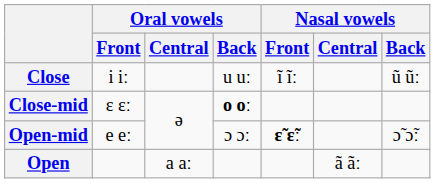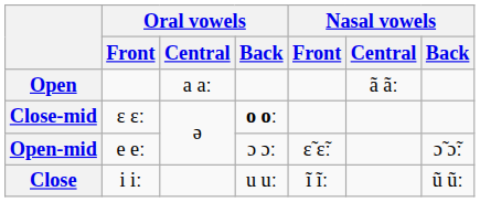 <table class="wikitable" style=text-align:center>
 <tr>
 <th rowspan="2"></th>
 <th colspan="3"><a href='#'>Oral vowels</a></th>
 <th colspan="3"><a href='#'>Nasal vowels</a></th>
 </tr>
 <tr>
 <th><a href='#'>Front</a></th>
 <th><a href='#'>Central</a></th>
 <th><a href='#'>Back</a></th>
 <th><a href='#'>Front</a></th>
 <th><a href='#'>Central</a></th>
 <th><a href='#'>Back</a></th>
 </tr>
 <tr>
-<th><a href='#'>Close</a></th>
-<td>i iː</td>
+<th><a href='#'>Open</a></th>
 <td></td>
-<td>u uː</td>
-<td>ĩ ĩː</td>
+<td>a aː</td>
 <td></td>
-<td>ũ ũː</td>
+<td></td>
+<td>ã ãː</td>
+<td></td>
 </tr>
 <tr>
 <th><a href='#'>Close-mid</a></th>
 <td>ɛ ɛː</td>
 <td rowspan="2">ə</td>
 <td><strong>o oː</strong></td>
 <td></td>
 <td></td>
 <td></td>
 </tr>
 <tr>
 <th><a href='#'>Open-mid</a></th>
 <td>e eː</td>
 <td>ɔ ɔː</td>
-<td><strong>ɛ̃ ɛ̃ː</strong></td>
+<td>ɛ̃ ɛ̃ː</td>
 <td></td>
 <td>ɔ̃ ɔ̃ː</td>
 </tr>
 <tr>
-<th><a href='#'>Open</a></th>
+<th><a href='#'>Close</a></th>
+<td>i iː</td>
 <td></td>
-<td>a aː</td>
+<td>u uː</td>
+<td>ĩ ĩː</td>
 <td></td>
-<td></td>
-<td>ã ãː</td>
-<td></td>
+<td>ũ ũː</td>
 </tr>
 </table>
